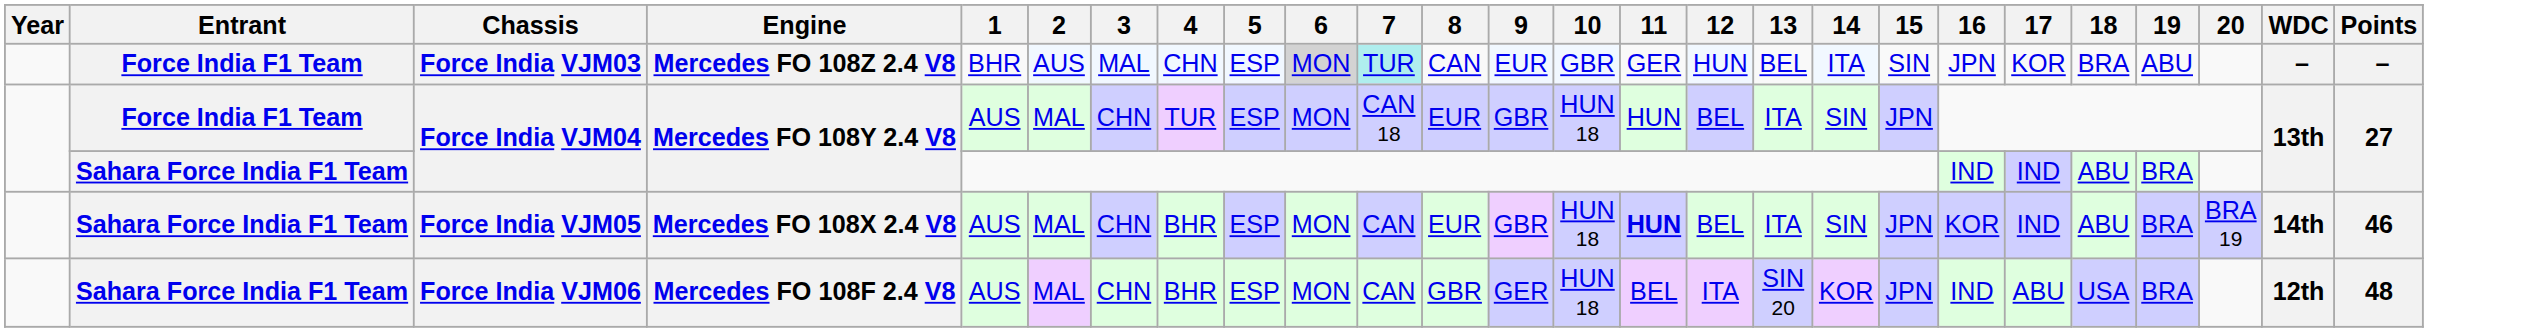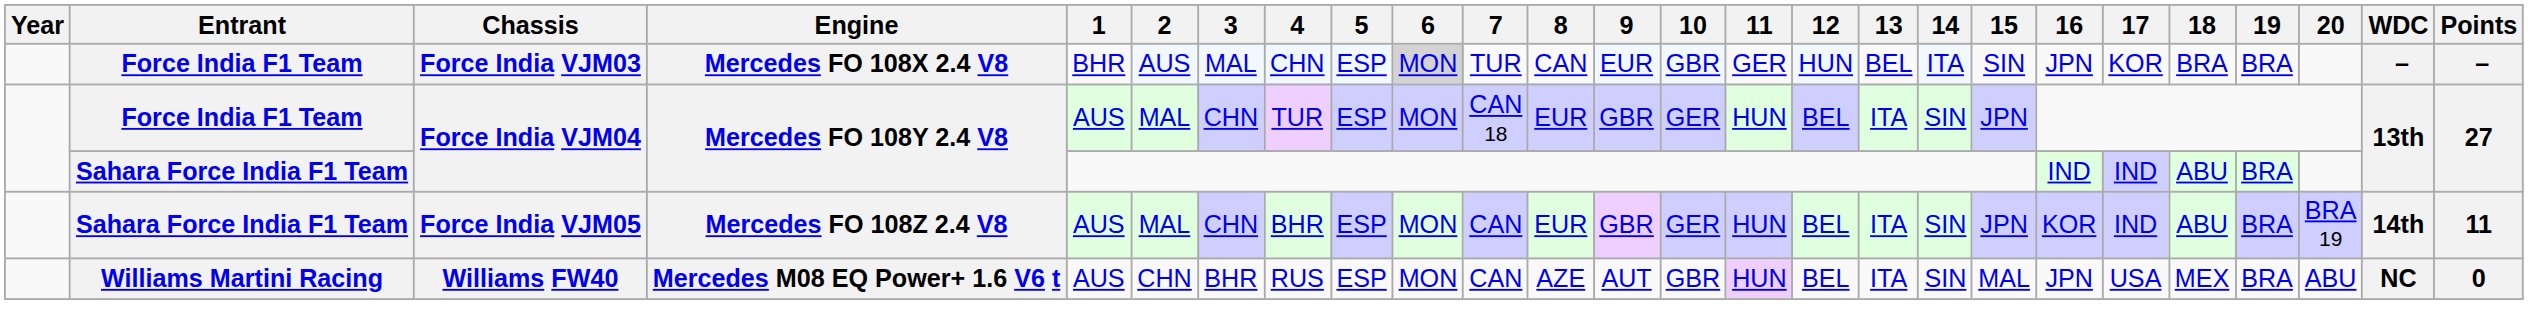 <table class="wikitable" style="text-align:center; font-size:85%">
 <tr>
 <th>Year</th>
 <th>Entrant</th>
 <th>Chassis</th>
 <th>Engine</th>
 <th>1</th>
 <th>2</th>
 <th>3</th>
 <th>4</th>
 <th>5</th>
 <th>6</th>
 <th>7</th>
 <th>8</th>
 <th>9</th>
 <th>10</th>
 <th>11</th>
 <th>12</th>
 <th>13</th>
 <th>14</th>
 <th>15</th>
 <th>16</th>
 <th>17</th>
 <th>18</th>
 <th>19</th>
 <th>20</th>
 <th>WDC</th>
 <th>Points</th>
 </tr>
 <tr>
 <td></td>
 <th nowrap><a href='#'>Force India F1 Team</a></th>
 <th nowrap><a href='#'>Force India</a> <a href='#'>VJM03</a></th>
-<th nowrap><a href='#'>Mercedes</a> FO 108Z 2.4 <a href='#'>V8</a></th>
+<th nowrap><a href='#'>Mercedes</a> FO 108X 2.4 <a href='#'>V8</a></th>
 <td><a href='#'>BHR</a></td>
 <td style="background:#f1f8ff;"><a href='#'>AUS</a><br></td>
 <td style="background:#f1f8ff;"><a href='#'>MAL</a><br></td>
 <td style="background:#f1f8ff;"><a href='#'>CHN</a><br></td>
 <td style="background:#f1f8ff;"><a href='#'>ESP</a><br></td>
 <td style="background: lightgrey;"><a href='#'>MON</a></td>
-<td style="background: paleturquoise;"><a href='#'>TUR</a></td>
+<td><a href='#'>TUR</a></td>
 <td><a href='#'>CAN</a></td>
 <td style="background:#f1f8ff;"><a href='#'>EUR</a><br></td>
 <td style="background:#f1f8ff;"><a href='#'>GBR</a><br></td>
 <td><a href='#'>GER</a></td>
 <td style="background:#f1f8ff;"><a href='#'>HUN</a><br></td>
 <td><a href='#'>BEL</a></td>
 <td style="background:#f1f8ff;"><a href='#'>ITA</a><br></td>
 <td><a href='#'>SIN</a></td>
 <td><a href='#'>JPN</a></td>
 <td><a href='#'>KOR</a></td>
 <td><a href='#'>BRA</a></td>
-<td><a href='#'>ABU</a></td>
+<td><a href='#'>BRA</a></td>
 <td></td>
 <th> –</th>
 <th> –</th>
 </tr>
 <tr>
 <td rowspan=2></td>
 <th nowrap><a href='#'>Force India F1 Team</a></th>
 <th rowspan=2 nowrap><a href='#'>Force India</a> <a href='#'>VJM04</a></th>
 <th rowspan=2 nowrap><a href='#'>Mercedes</a> FO 108Y 2.4 <a href='#'>V8</a></th>
 <td style="background:#dfffdf;"><a href='#'>AUS</a><br></td>
 <td style="background:#dfffdf;"><a href='#'>MAL</a><br></td>
 <td style="background:#cfcfff;"><a href='#'>CHN</a><br></td>
 <td style="background:#efcfff;"><a href='#'>TUR</a><br></td>
 <td style="background:#cfcfff;"><a href='#'>ESP</a><br></td>
 <td style="background:#cfcfff;"><a href='#'>MON</a><br></td>
 <td style="background:#cfcfff;"><a href='#'>CAN</a><br><small>18</small></td>
 <td style="background:#cfcfff;"><a href='#'>EUR</a><br></td>
 <td style="background:#cfcfff;"><a href='#'>GBR</a><br></td>
-<td style="background:#CFCFFF;"><a href='#'>HUN</a><br><small>18</small></td>
+<td style="background:#cfcfff;"><a href='#'>GER</a><br></td>
 <td style="background:#dfffdf;"><a href='#'>HUN</a><br></td>
 <td style="background:#cfcfff;"><a href='#'>BEL</a><br></td>
 <td style="background:#dfffdf;"><a href='#'>ITA</a><br></td>
 <td style="background:#dfffdf;"><a href='#'>SIN</a><br></td>
 <td style="background:#cfcfff;"><a href='#'>JPN</a><br></td>
 <td colspan=5></td>
 <th rowspan=2>13th</th>
 <th rowspan=2>27</th>
 </tr>
 <tr>
 <th nowrap><a href='#'>Sahara Force India F1 Team</a></th>
 <td colspan=15></td>
 <td style="background:#DFFFDF;"><a href='#'>IND</a><br></td>
 <td style="background:#cfcfff;"><a href='#'>IND</a><br></td>
 <td style="background:#dfffdf;"><a href='#'>ABU</a><br></td>
 <td style="background:#dfffdf;"><a href='#'>BRA</a><br></td>
 </tr>
 <tr>
 <td></td>
 <th nowrap><a href='#'>Sahara Force India F1 Team</a></th>
 <th nowrap><a href='#'>Force India</a> <a href='#'>VJM05</a></th>
-<th nowrap><a href='#'>Mercedes</a> FO 108X 2.4 <a href='#'>V8</a></th>
+<th nowrap><a href='#'>Mercedes</a> FO 108Z 2.4 <a href='#'>V8</a></th>
 <td style="background:#dfffdf;"><a href='#'>AUS</a><br></td>
 <td style="background:#dfffdf;"><a href='#'>MAL</a><br></td>
 <td style="background:#cfcfff;"><a href='#'>CHN</a><br></td>
 <td style="background:#dfffdf;"><a href='#'>BHR</a><br></td>
 <td style="background:#cfcfff;"><a href='#'>ESP</a><br></td>
 <td style="background:#dfffdf;"><a href='#'>MON</a><br></td>
 <td style="background:#cfcfff;"><a href='#'>CAN</a><br></td>
 <td style="background:#dfffdf;"><a href='#'>EUR</a><br></td>
 <td style="background:#efcfff;"><a href='#'>GBR</a><br></td>
-<td style="background:#CFCFFF;"><a href='#'>HUN</a><br><small>18</small></td>
-<td style="background:#cfcfff;"><strong><a href='#'>HUN</a><br></strong></td>
+<td style="background:#cfcfff;"><a href='#'>GER</a><br></td>
+<td style="background:#cfcfff;"><a href='#'>HUN</a><br></td>
 <td style="background:#dfffdf;"><a href='#'>BEL</a><br></td>
 <td style="background:#dfffdf;"><a href='#'>ITA</a><br></td>
 <td style="background:#dfffdf;"><a href='#'>SIN</a><br></td>
 <td style="background:#cfcfff;"><a href='#'>JPN</a><br></td>
 <td style="background:#cfcfff;"><a href='#'>KOR</a><br></td>
 <td style="background:#cfcfff;"><a href='#'>IND</a><br></td>
 <td style="background:#dfffdf;"><a href='#'>ABU</a><br></td>
 <td style="background:#CFCFFF;"><a href='#'>BRA</a><br></td>
 <td style="background:#cfcfff;"><a href='#'>BRA</a><br><small>19</small></td>
 <th>14th</th>
-<th>46</th>
+<th>11</th>
 </tr>
 <tr>
 <td></td>
-<th nowrap><a href='#'>Sahara Force India F1 Team</a></th>
-<th nowrap><a href='#'>Force India</a> <a href='#'>VJM06</a></th>
-<th nowrap><a href='#'>Mercedes</a> FO 108F 2.4 <a href='#'>V8</a></th>
-<td style="background:#DFFFDF;"><a href='#'>AUS</a><br></td>
-<td style="background:#EFCFFF;"><a href='#'>MAL</a><br></td>
-<td style="background:#DFFFDF;"><a href='#'>CHN</a><br></td>
-<td style="background:#DFFFDF;"><a href='#'>BHR</a><br></td>
-<td style="background:#DFFFDF;"><a href='#'>ESP</a><br></td>
-<td style="background:#DFFFDF;"><a href='#'>MON</a><br></td>
-<td style="background:#DFFFDF;"><a href='#'>CAN</a><br></td>
-<td style="background:#DFFFDF;"><a href='#'>GBR</a><br></td>
-<td style="background:#CFCFFF;"><a href='#'>GER</a><br></td>
-<td style="background:#CFCFFF;"><a href='#'>HUN</a><br><small>18</small></td>
-<td style="background:#EFCFFF;"><a href='#'>BEL</a><br></td>
-<td style="background:#EFCFFF;"><a href='#'>ITA</a><br></td>
-<td style="background:#CFCFFF;"><a href='#'>SIN</a><br><small>20</small></td>
-<td style="background:#EFCFFF;"><a href='#'>KOR</a><br></td>
-<td style="background:#CFCFFF;"><a href='#'>JPN</a><br></td>
-<td style="background:#DFFFDF;"><a href='#'>IND</a><br></td>
-<td style="background:#DFFFDF;"><a href='#'>ABU</a><br></td>
-<td style="background:#CFCFFF;"><a href='#'>USA</a><br></td>
-<td style="background:#CFCFFF;"><a href='#'>BRA</a><br></td>
-<td></td>
-<th>12th</th>
-<th>48</th>
+<th nowrap><a href='#'>Williams Martini Racing</a></th>
+<th nowrap><a href='#'>Williams</a> <a href='#'>FW40</a></th>
+<th nowrap><a href='#'>Mercedes</a> M08 EQ Power+ 1.6 <a href='#'>V6</a> <a href='#'>t</a></th>
+<td><a href='#'>AUS</a></td>
+<td><a href='#'>CHN</a></td>
+<td><a href='#'>BHR</a></td>
+<td><a href='#'>RUS</a></td>
+<td><a href='#'>ESP</a></td>
+<td><a href='#'>MON</a></td>
+<td><a href='#'>CAN</a></td>
+<td><a href='#'>AZE</a></td>
+<td><a href='#'>AUT</a></td>
+<td><a href='#'>GBR</a></td>
+<td style="background:#EFCFFF;"><a href='#'>HUN</a><br></td>
+<td><a href='#'>BEL</a></td>
+<td><a href='#'>ITA</a></td>
+<td><a href='#'>SIN</a></td>
+<td><a href='#'>MAL</a></td>
+<td><a href='#'>JPN</a></td>
+<td><a href='#'>USA</a></td>
+<td><a href='#'>MEX</a></td>
+<td><a href='#'>BRA</a></td>
+<td><a href='#'>ABU</a></td>
+<th>NC</th>
+<th>0</th>
 </tr>
 </table>
